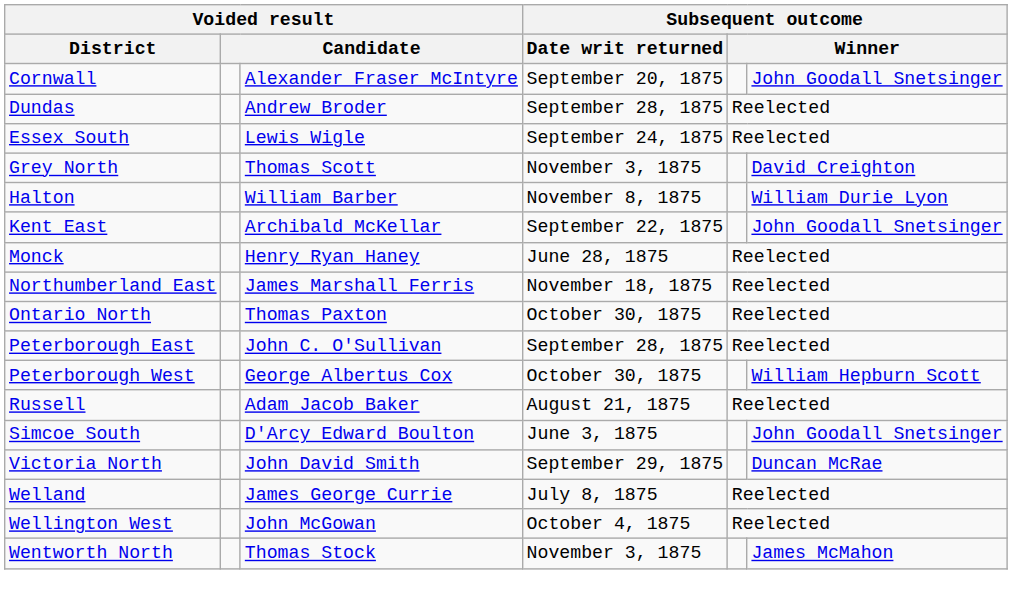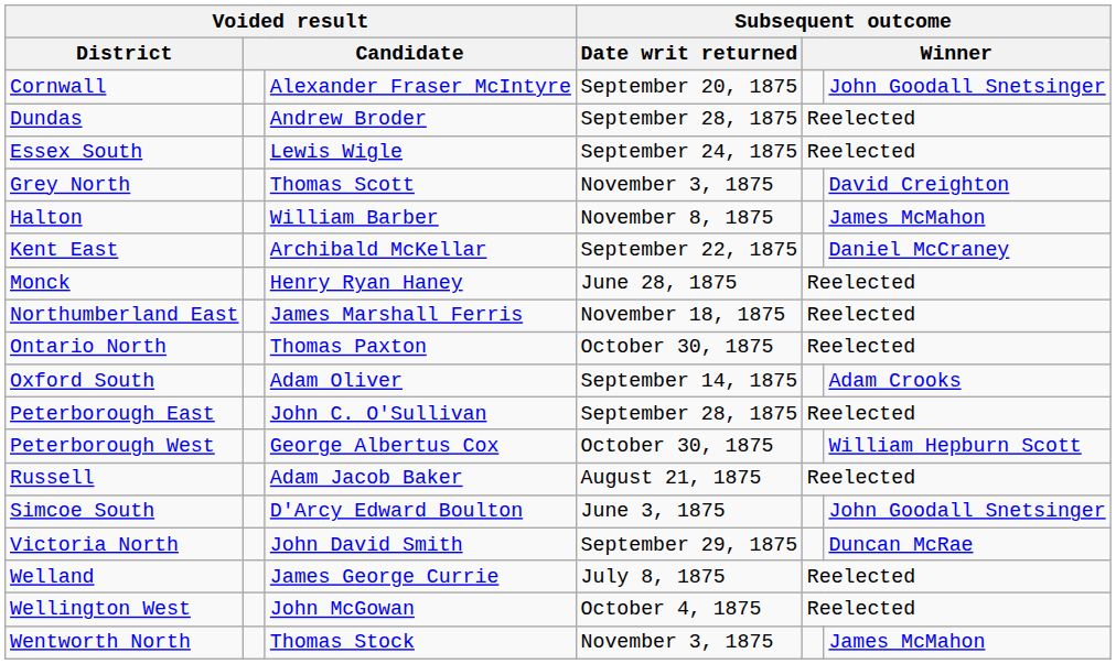 <table class="wikitable">
 <tr>
 <th colspan="3">Voided result</th>
 <th colspan="3">Subsequent outcome</th>
 </tr>
 <tr>
 <th>District</th>
 <th colspan="2">Candidate</th>
 <th>Date writ returned</th>
 <th colspan="2">Winner</th>
 </tr>
 <tr>
 <td><a href='#'>Cornwall</a></td>
 <td> </td>
 <td><a href='#'>Alexander Fraser McIntyre</a></td>
 <td>September 20, 1875</td>
 <td> </td>
 <td><a href='#'>John Goodall Snetsinger</a></td>
 </tr>
 <tr>
 <td><a href='#'>Dundas</a></td>
 <td> </td>
 <td><a href='#'>Andrew Broder</a></td>
 <td>September 28, 1875</td>
 <td colspan="2">Reelected</td>
 </tr>
 <tr>
 <td><a href='#'>Essex South</a></td>
 <td> </td>
 <td><a href='#'>Lewis Wigle</a></td>
 <td>September 24, 1875</td>
 <td colspan="2">Reelected</td>
 </tr>
 <tr>
 <td><a href='#'>Grey North</a></td>
 <td> </td>
 <td><a href='#'>Thomas Scott</a></td>
 <td>November 3, 1875</td>
 <td> </td>
 <td><a href='#'>David Creighton</a></td>
 </tr>
 <tr>
 <td><a href='#'>Halton</a></td>
 <td> </td>
 <td><a href='#'>William Barber</a></td>
 <td>November 8, 1875</td>
 <td> </td>
-<td><a href='#'>William Durie Lyon</a></td>
+<td><a href='#'>James McMahon</a></td>
 </tr>
 <tr>
 <td><a href='#'>Kent East</a></td>
 <td> </td>
 <td><a href='#'>Archibald McKellar</a></td>
 <td>September 22, 1875</td>
 <td> </td>
-<td><a href='#'>John Goodall Snetsinger</a></td>
+<td><a href='#'>Daniel McCraney</a></td>
 </tr>
 <tr>
 <td><a href='#'>Monck</a></td>
 <td> </td>
 <td><a href='#'>Henry Ryan Haney</a></td>
 <td>June 28, 1875</td>
 <td colspan="2">Reelected</td>
 </tr>
 <tr>
 <td><a href='#'>Northumberland East</a></td>
 <td> </td>
 <td><a href='#'>James Marshall Ferris</a></td>
 <td>November 18, 1875</td>
 <td colspan="2">Reelected</td>
 </tr>
 <tr>
 <td><a href='#'>Ontario North</a></td>
 <td> </td>
 <td><a href='#'>Thomas Paxton</a></td>
 <td>October 30, 1875</td>
 <td colspan="2">Reelected</td>
+</tr>
+<tr>
+<td><a href='#'>Oxford South</a></td>
+<td> </td>
+<td><a href='#'>Adam Oliver</a></td>
+<td>September 14, 1875</td>
+<td> </td>
+<td><a href='#'>Adam Crooks</a></td>
 </tr>
 <tr>
 <td><a href='#'>Peterborough East</a></td>
 <td> </td>
 <td><a href='#'>John C. O'Sullivan</a></td>
 <td>September 28, 1875</td>
 <td colspan="2">Reelected</td>
 </tr>
 <tr>
 <td><a href='#'>Peterborough West</a></td>
 <td> </td>
 <td><a href='#'>George Albertus Cox</a></td>
 <td>October 30, 1875</td>
 <td> </td>
 <td><a href='#'>William Hepburn Scott</a></td>
 </tr>
 <tr>
 <td><a href='#'>Russell</a></td>
 <td> </td>
 <td><a href='#'>Adam Jacob Baker</a></td>
 <td>August 21, 1875</td>
 <td colspan="2">Reelected</td>
 </tr>
 <tr>
 <td><a href='#'>Simcoe South</a></td>
 <td> </td>
 <td><a href='#'>D'Arcy Edward Boulton</a></td>
 <td>June 3, 1875</td>
 <td> </td>
 <td><a href='#'>John Goodall Snetsinger</a></td>
 </tr>
 <tr>
 <td><a href='#'>Victoria North</a></td>
 <td> </td>
 <td><a href='#'>John David Smith</a></td>
 <td>September 29, 1875</td>
 <td> </td>
 <td><a href='#'>Duncan McRae</a></td>
 </tr>
 <tr>
 <td><a href='#'>Welland</a></td>
 <td> </td>
 <td><a href='#'>James George Currie</a></td>
 <td>July 8, 1875</td>
 <td colspan="2">Reelected</td>
 </tr>
 <tr>
 <td><a href='#'>Wellington West</a></td>
 <td> </td>
 <td><a href='#'>John McGowan</a></td>
 <td>October 4, 1875</td>
 <td colspan="2">Reelected</td>
 </tr>
 <tr>
 <td><a href='#'>Wentworth North</a></td>
 <td> </td>
 <td><a href='#'>Thomas Stock</a></td>
 <td>November 3, 1875</td>
 <td> </td>
 <td><a href='#'>James McMahon</a></td>
 </tr>
 </table>
